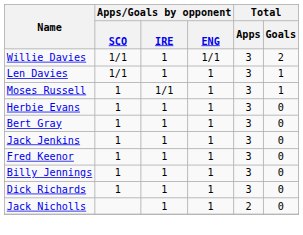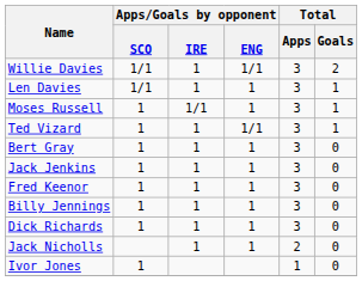 <table class="wikitable sortable" style="text-align: center;">
 <tr>
 <th rowspan=2>Name</th>
 <th colspan=3>Apps/Goals by opponent</th>
 <th colspan=2>Total</th>
 </tr>
 <tr>
 <th><br><a href='#'>SCO</a></th>
 <th><br><a href='#'>IRE</a></th>
 <th><br><a href='#'>ENG</a></th>
 <th>Apps</th>
 <th>Goals</th>
 </tr>
 <tr>
 <td align=left><a href='#'>Willie Davies</a></td>
 <td>1/1</td>
 <td>1</td>
 <td>1/1</td>
 <td>3</td>
 <td>2</td>
 </tr>
 <tr>
 <td align=left><a href='#'>Len Davies</a></td>
 <td>1/1</td>
 <td>1</td>
 <td>1</td>
 <td>3</td>
 <td>1</td>
 </tr>
 <tr>
 <td align=left><a href='#'>Moses Russell</a></td>
 <td>1</td>
 <td>1/1</td>
 <td>1</td>
 <td>3</td>
 <td>1</td>
 </tr>
 <tr>
-<td align=left><a href='#'>Herbie Evans</a></td>
+<td align=left><a href='#'>Ted Vizard</a></td>
 <td>1</td>
 <td>1</td>
+<td>1/1</td>
+<td>3</td>
 <td>1</td>
-<td>3</td>
-<td>0</td>
 </tr>
 <tr>
 <td align=left><a href='#'>Bert Gray</a></td>
 <td>1</td>
 <td>1</td>
 <td>1</td>
 <td>3</td>
 <td>0</td>
 </tr>
 <tr>
 <td align=left><a href='#'>Jack Jenkins</a></td>
 <td>1</td>
 <td>1</td>
 <td>1</td>
 <td>3</td>
 <td>0</td>
 </tr>
 <tr>
 <td align=left><a href='#'>Fred Keenor</a></td>
 <td>1</td>
 <td>1</td>
 <td>1</td>
 <td>3</td>
 <td>0</td>
 </tr>
 <tr>
 <td align=left><a href='#'>Billy Jennings</a></td>
 <td>1</td>
 <td>1</td>
 <td>1</td>
 <td>3</td>
 <td>0</td>
 </tr>
 <tr>
 <td align=left><a href='#'>Dick Richards</a></td>
 <td>1</td>
 <td>1</td>
 <td>1</td>
 <td>3</td>
 <td>0</td>
 </tr>
 <tr>
 <td align=left><a href='#'>Jack Nicholls</a></td>
 <td></td>
 <td>1</td>
 <td>1</td>
 <td>2</td>
 <td>0</td>
 </tr>
 <tr>
+<td align=left><a href='#'>Ivor Jones</a></td>
+<td>1</td>
+<td></td>
+<td></td>
+<td>1</td>
+<td>0</td>
+</tr>
+<tr>
 </tr>
 </table>
